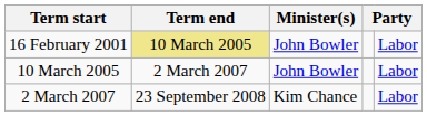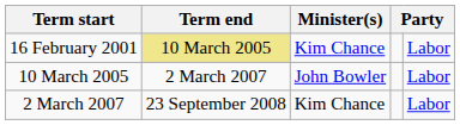 <table class="wikitable">
 <tr>
 <th>Term start</th>
 <th>Term end</th>
 <th>Minister(s)</th>
 <th colspan="2">Party</th>
 </tr>
 <tr>
 <td align=center>16 February 2001</td>
 <td align=center style="background: khaki;">10 March 2005</td>
-<td><a href='#'>John Bowler</a></td>
+<td><a href='#'>Kim Chance</a></td>
 <td> </td>
 <td><a href='#'>Labor</a></td>
 </tr>
 <tr>
 <td align=center>10 March 2005</td>
 <td align=center>2 March 2007</td>
 <td><a href='#'>John Bowler</a></td>
 <td> </td>
 <td><a href='#'>Labor</a></td>
 </tr>
 <tr>
 <td align=center>2 March 2007</td>
 <td align=center>23 September 2008</td>
 <td>Kim Chance </td>
 <td> </td>
 <td><a href='#'>Labor</a></td>
 </tr>
 </table>
